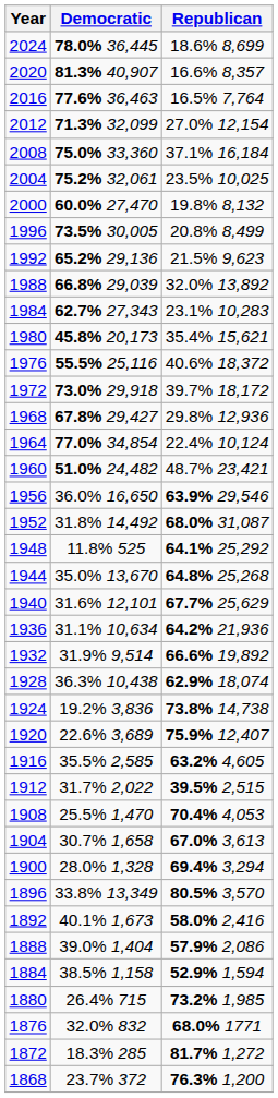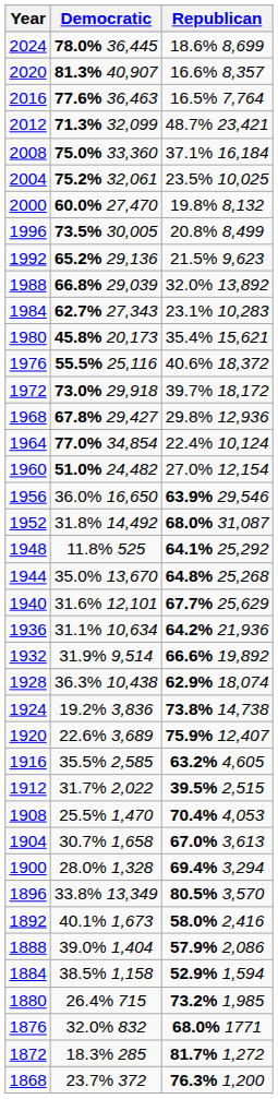 <table class="wikitable" style="float:right; margin:1em; font-size:95%;">
 <tr style="background:lightgrey;">
 <th>Year</th>
 <th><a href='#'>Democratic</a></th>
 <th><a href='#'>Republican</a></th>
 </tr>
 <tr>
 <td align="center" ><a href='#'>2024</a></td>
 <td align="center" ><strong>78.0%</strong> <em>36,445</em></td>
 <td align="center" >18.6% <em>8,699</em></td>
 </tr>
 <tr>
 <td align="center" ><a href='#'>2020</a></td>
 <td align="center" ><strong>81.3%</strong> <em>40,907</em></td>
 <td align="center" >16.6% <em>8,357</em></td>
 </tr>
 <tr>
 <td align="center" ><a href='#'>2016</a></td>
 <td align="center" ><strong>77.6%</strong> <em>36,463</em></td>
 <td align="center" >16.5% <em>7,764</em></td>
 </tr>
 <tr>
 <td align="center" ><a href='#'>2012</a></td>
 <td align="center" ><strong>71.3%</strong> <em>32,099</em></td>
-<td align="center" >27.0% <em>12,154</em></td>
+<td align="center" >48.7% <em>23,421</em></td>
 </tr>
 <tr>
 <td align="center" ><a href='#'>2008</a></td>
 <td align="center" ><strong>75.0%</strong> <em>33,360</em></td>
 <td align="center" >37.1% <em>16,184</em></td>
 </tr>
 <tr>
 <td align="center" ><a href='#'>2004</a></td>
 <td align="center" ><strong>75.2%</strong> <em>32,061</em></td>
 <td align="center" >23.5% <em>10,025</em></td>
 </tr>
 <tr>
 <td align="center" ><a href='#'>2000</a></td>
 <td align="center" ><strong>60.0%</strong> <em>27,470</em></td>
 <td align="center" >19.8% <em>8,132</em></td>
 </tr>
 <tr>
 <td align="center" ><a href='#'>1996</a></td>
 <td align="center" ><strong>73.5%</strong> <em>30,005</em></td>
 <td align="center" >20.8% <em>8,499</em></td>
 </tr>
 <tr>
 <td align="center" ><a href='#'>1992</a></td>
 <td align="center" ><strong>65.2%</strong> <em>29,136</em></td>
 <td align="center" >21.5% <em>9,623</em></td>
 </tr>
 <tr>
 <td align="center" ><a href='#'>1988</a></td>
 <td align="center" ><strong>66.8%</strong> <em>29,039</em></td>
 <td align="center" >32.0% <em>13,892</em></td>
 </tr>
 <tr>
 <td align="center" ><a href='#'>1984</a></td>
 <td align="center" ><strong>62.7%</strong> <em>27,343</em></td>
 <td align="center" >23.1% <em>10,283</em></td>
 </tr>
 <tr>
 <td align="center" ><a href='#'>1980</a></td>
 <td align="center" ><strong>45.8%</strong> <em>20,173</em></td>
 <td align="center" >35.4% <em>15,621</em></td>
 </tr>
 <tr>
 <td align="center" ><a href='#'>1976</a></td>
 <td align="center" ><strong>55.5%</strong> <em>25,116</em></td>
 <td align="center" >40.6% <em>18,372</em></td>
 </tr>
 <tr>
 <td align="center" ><a href='#'>1972</a></td>
 <td align="center" ><strong>73.0%</strong> <em>29,918</em></td>
 <td align="center" >39.7% <em>18,172</em></td>
 </tr>
 <tr>
 <td align="center" ><a href='#'>1968</a></td>
 <td align="center" ><strong>67.8%</strong> <em>29,427</em></td>
 <td align="center" >29.8% <em>12,936</em></td>
 </tr>
 <tr>
 <td align="center" ><a href='#'>1964</a></td>
 <td align="center" ><strong>77.0%</strong> <em>34,854</em></td>
 <td align="center" >22.4% <em>10,124</em></td>
 </tr>
 <tr>
 <td align="center" ><a href='#'>1960</a></td>
 <td align="center" ><strong>51.0%</strong> <em>24,482</em></td>
-<td align="center" >48.7% <em>23,421</em></td>
+<td align="center" >27.0% <em>12,154</em></td>
 </tr>
 <tr>
 <td align="center" ><a href='#'>1956</a></td>
 <td align="center" >36.0% <em>16,650</em></td>
 <td align="center" ><strong>63.9%</strong> <em>29,546</em></td>
 </tr>
 <tr>
 <td align="center" ><a href='#'>1952</a></td>
 <td align="center" >31.8% <em>14,492</em></td>
 <td align="center" ><strong>68.0%</strong> <em>31,087</em></td>
 </tr>
 <tr>
 <td align="center" ><a href='#'>1948</a></td>
 <td align="center" >11.8% <em>525</em></td>
 <td align="center" ><strong>64.1%</strong> <em>25,292</em></td>
 </tr>
 <tr>
 <td align="center" ><a href='#'>1944</a></td>
 <td align="center" >35.0% <em>13,670</em></td>
 <td align="center" ><strong>64.8%</strong> <em>25,268</em></td>
 </tr>
 <tr>
 <td align="center" ><a href='#'>1940</a></td>
 <td align="center" >31.6% <em>12,101</em></td>
 <td align="center" ><strong>67.7%</strong> <em>25,629</em></td>
 </tr>
 <tr>
 <td align="center" ><a href='#'>1936</a></td>
 <td align="center" >31.1% <em>10,634</em></td>
 <td align="center" ><strong>64.2%</strong> <em>21,936</em></td>
 </tr>
 <tr>
 <td align="center" ><a href='#'>1932</a></td>
 <td align="center" >31.9% <em>9,514</em></td>
 <td align="center" ><strong>66.6%</strong> <em>19,892</em></td>
 </tr>
 <tr>
 <td align="center" ><a href='#'>1928</a></td>
 <td align="center" >36.3% <em>10,438</em></td>
 <td align="center" ><strong>62.9%</strong> <em>18,074</em></td>
 </tr>
 <tr>
 <td align="center" ><a href='#'>1924</a></td>
 <td align="center" >19.2% <em>3,836</em></td>
 <td align="center" ><strong>73.8%</strong> <em>14,738</em></td>
 </tr>
 <tr>
 <td align="center" ><a href='#'>1920</a></td>
 <td align="center" >22.6% <em>3,689</em></td>
 <td align="center" ><strong>75.9%</strong> <em>12,407</em></td>
 </tr>
 <tr>
 <td align="center" ><a href='#'>1916</a></td>
 <td align="center" >35.5% <em>2,585</em></td>
 <td align="center" ><strong>63.2%</strong> <em>4,605</em></td>
 </tr>
 <tr>
 <td align="center" ><a href='#'>1912</a></td>
 <td align="center" >31.7% <em>2,022</em></td>
 <td align="center" ><strong>39.5%</strong> <em>2,515</em></td>
 </tr>
 <tr>
 <td align="center" ><a href='#'>1908</a></td>
 <td align="center" >25.5% <em>1,470</em></td>
 <td align="center" ><strong>70.4%</strong> <em>4,053</em></td>
 </tr>
 <tr>
 <td align="center" ><a href='#'>1904</a></td>
 <td align="center" >30.7% <em>1,658</em></td>
 <td align="center" ><strong>67.0%</strong> <em>3,613</em></td>
 </tr>
 <tr>
 <td align="center" ><a href='#'>1900</a></td>
 <td align="center" >28.0% <em>1,328</em></td>
 <td align="center" ><strong>69.4%</strong> <em>3,294</em></td>
 </tr>
 <tr>
 <td align="center" ><a href='#'>1896</a></td>
 <td align="center" >33.8% <em>13,349</em></td>
 <td align="center" ><strong>80.5%</strong> <em>3,570</em></td>
 </tr>
 <tr>
 <td align="center" ><a href='#'>1892</a></td>
 <td align="center" >40.1% <em>1,673</em></td>
 <td align="center" ><strong>58.0%</strong> <em>2,416</em></td>
 </tr>
 <tr>
 <td align="center" ><a href='#'>1888</a></td>
 <td align="center" >39.0% <em>1,404</em></td>
 <td align="center" ><strong>57.9%</strong> <em>2,086</em></td>
 </tr>
 <tr>
 <td align="center" ><a href='#'>1884</a></td>
 <td align="center" >38.5% <em>1,158</em></td>
 <td align="center" ><strong>52.9%</strong> <em>1,594</em></td>
 </tr>
 <tr>
 <td align="center" ><a href='#'>1880</a></td>
 <td align="center" >26.4% <em>715</em></td>
 <td align="center" ><strong>73.2%</strong> <em>1,985</em></td>
 </tr>
 <tr>
 <td align="center" ><a href='#'>1876</a></td>
 <td align="center" >32.0% <em>832</em></td>
 <td align="center" ><strong>68.0%</strong> <em>1771</em></td>
 </tr>
 <tr>
 <td align="center" ><a href='#'>1872</a></td>
 <td align="center" >18.3% <em>285</em></td>
 <td align="center" ><strong>81.7%</strong> <em>1,272</em></td>
 </tr>
 <tr>
 <td align="center" ><a href='#'>1868</a></td>
 <td align="center" >23.7% <em>372</em></td>
 <td align="center" ><strong>76.3%</strong> <em>1,200</em></td>
 </tr>
 <tr>
 </tr>
 </table>
